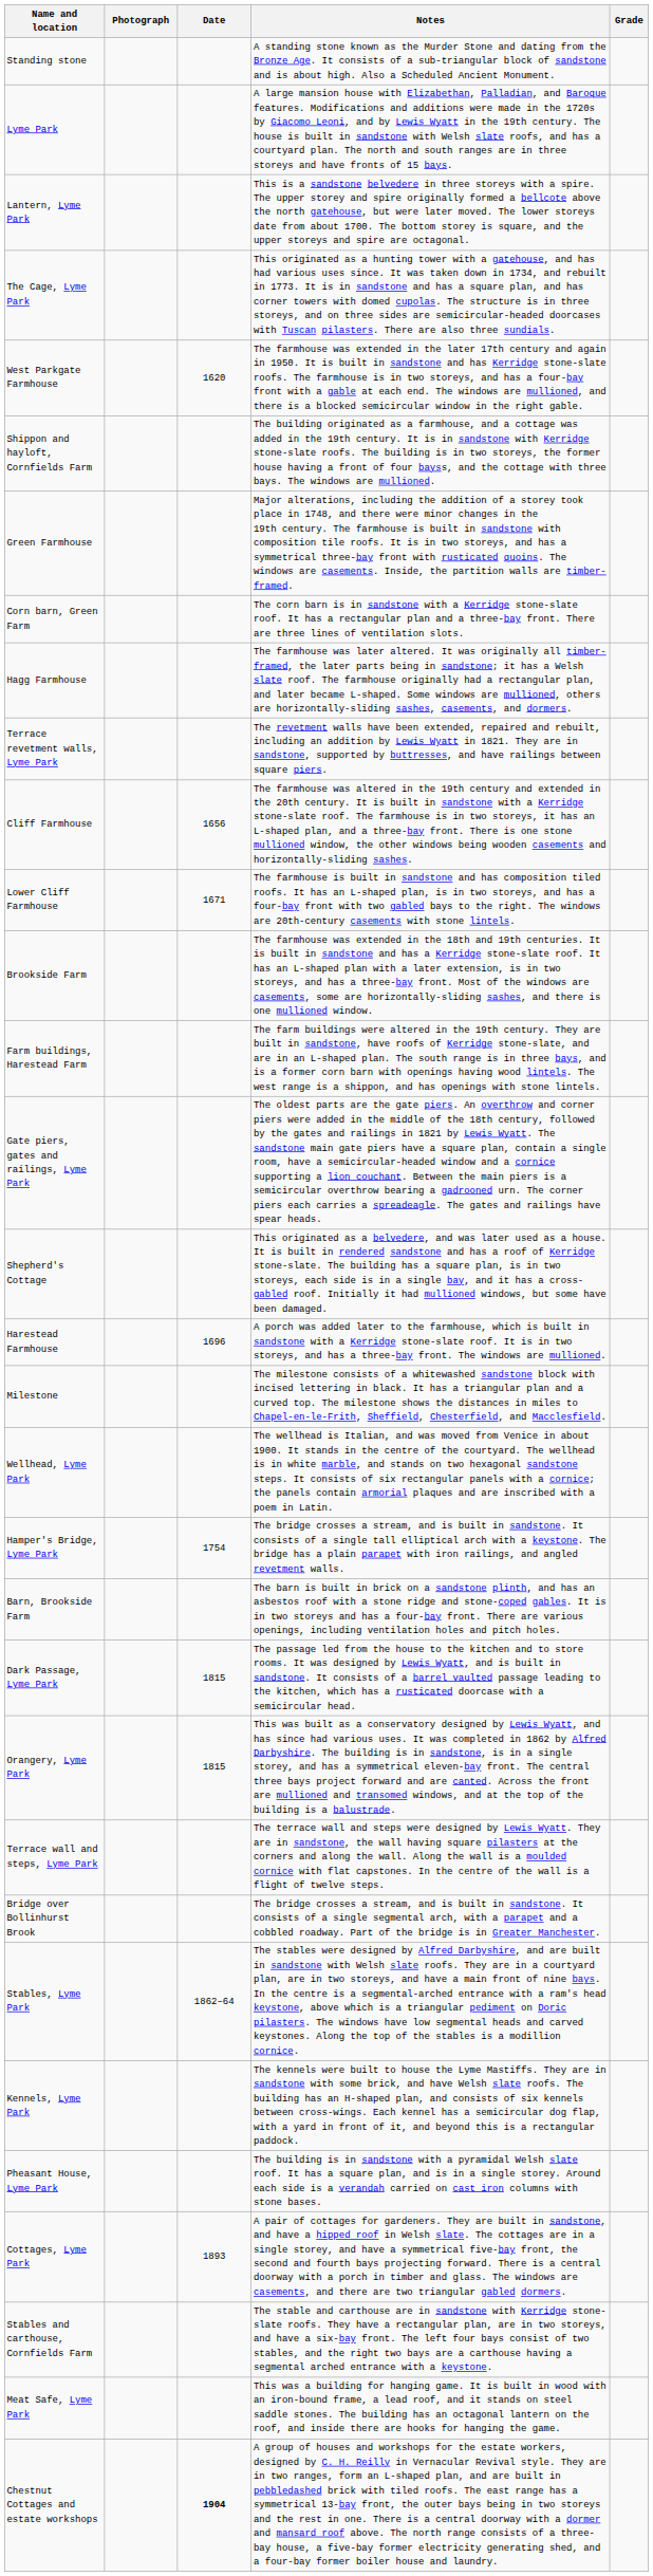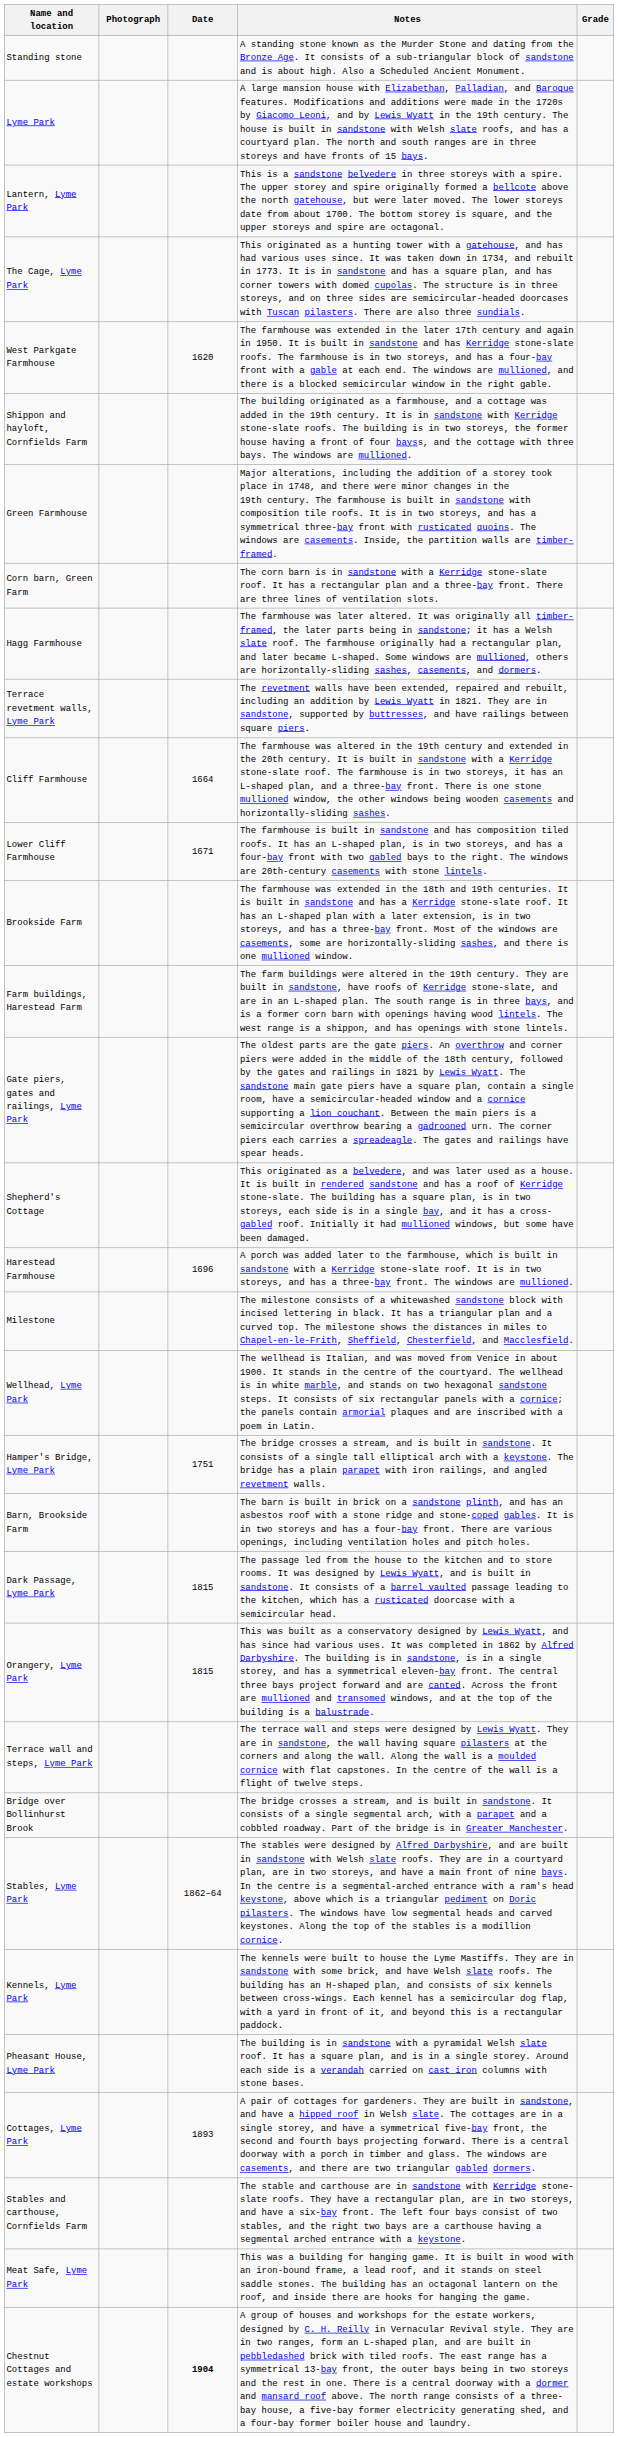 <table class="wikitable sortable plainrowheaders" style="width:100%;border:0px;text-align:left;line-height:150%;">
 <tr>
 <th scope="col" style="width:150px">Name and location</th>
 <th scope="col" style="width:100px" class="unsortable">Photograph</th>
 <th scope="col" style="width:120px">Date</th>
 <th scope="col" style="width:650px" class="unsortable">Notes</th>
 <th scope="col" style="width:50px">Grade</th>
 </tr>
 <tr>
 <td>Standing stone<br><small></small></td>
 <td></td>
 <td align="center"></td>
 <td>A standing stone known as the Murder Stone and dating from the <a href='#'>Bronze Age</a>. It consists of a sub-triangular block of <a href='#'>sandstone</a> and is about  high. Also a Scheduled Ancient Monument.</td>
 <td align="center" ></td>
 </tr>
 <tr>
 <td><a href='#'>Lyme Park</a><br><small></small></td>
 <td></td>
 <td align="center"></td>
 <td>A large mansion house with <a href='#'>Elizabethan</a>, <a href='#'>Palladian</a>, and <a href='#'>Baroque</a> features. Modifications and additions were made in the 1720s by <a href='#'>Giacomo Leoni</a>, and by <a href='#'>Lewis Wyatt</a> in the 19th century. The house is built in <a href='#'>sandstone</a> with Welsh <a href='#'>slate</a> roofs, and has a courtyard plan. The north and south ranges are in three storeys and have fronts of 15 <a href='#'>bays</a>.</td>
 <td align="center" ></td>
 </tr>
 <tr>
 <td>Lantern, <a href='#'>Lyme Park</a><br><small></small></td>
 <td></td>
 <td align="center"></td>
 <td>This is a <a href='#'>sandstone</a> <a href='#'>belvedere</a> in three storeys with a spire. The upper storey and spire originally formed a <a href='#'>bellcote</a> above the north <a href='#'>gatehouse</a>, but were later moved. The lower storeys date from about 1700. The bottom storey is square, and the upper storeys and spire are octagonal.</td>
 <td align="center" ></td>
 </tr>
 <tr>
 <td>The Cage, <a href='#'>Lyme Park</a><br><small></small></td>
 <td></td>
 <td align="center"></td>
 <td>This originated as a hunting tower with a <a href='#'>gatehouse</a>, and has had various uses since. It was taken down in 1734, and rebuilt in 1773. It is in <a href='#'>sandstone</a> and has a square plan, and has corner towers with domed <a href='#'>cupolas</a>. The structure is in three storeys, and on three sides are semicircular-headed doorcases with <a href='#'>Tuscan</a> <a href='#'>pilasters</a>. There are also three <a href='#'>sundials</a>.</td>
 <td align="center" ></td>
 </tr>
 <tr>
 <td>West Parkgate Farmhouse<br><small></small></td>
 <td></td>
 <td align="center">1620</td>
 <td>The farmhouse was extended in the later 17th century and again in 1950. It is built in <a href='#'>sandstone</a> and has <a href='#'>Kerridge</a> stone-slate roofs. The farmhouse is in two storeys, and has a four-<a href='#'>bay</a> front with a <a href='#'>gable</a> at each end. The windows are <a href='#'>mullioned</a>, and there is a blocked semicircular window in the right gable.</td>
 <td align="center" ></td>
 </tr>
 <tr>
 <td>Shippon and hayloft,<br>Cornfields Farm<br><small></small></td>
 <td></td>
 <td align="center"></td>
 <td>The building originated as a farmhouse, and a cottage was added in the 19th century. It is in <a href='#'>sandstone</a> with <a href='#'>Kerridge</a> stone-slate roofs. The building is in two storeys, the former house having a front of four <a href='#'>bays</a>s, and the cottage with three bays. The windows are <a href='#'>mullioned</a>.</td>
 <td align="center" ></td>
 </tr>
 <tr>
 <td>Green Farmhouse<br><small></small></td>
 <td></td>
 <td align="center"></td>
 <td>Major alterations, including the addition of a storey took place in 1748, and there were minor changes in the 19th century. The farmhouse is built in <a href='#'>sandstone</a> with composition tile roofs. It is in two storeys, and has a symmetrical three-<a href='#'>bay</a> front with <a href='#'>rusticated</a> <a href='#'>quoins</a>. The windows are <a href='#'>casements</a>. Inside, the partition walls are <a href='#'>timber-framed</a>.</td>
 <td align="center" ></td>
 </tr>
 <tr>
 <td>Corn barn, Green Farm<br><small></small></td>
 <td></td>
 <td align="center"></td>
 <td>The corn barn is in <a href='#'>sandstone</a> with a <a href='#'>Kerridge</a> stone-slate roof. It has a rectangular plan and a three-<a href='#'>bay</a> front. There are three lines of ventilation slots.</td>
 <td align="center" ></td>
 </tr>
 <tr>
 <td>Hagg Farmhouse<br><small></small></td>
 <td></td>
 <td align="center"></td>
 <td>The farmhouse was later altered. It was originally all <a href='#'>timber-framed</a>, the later parts being in <a href='#'>sandstone</a>; it has a Welsh <a href='#'>slate</a> roof. The farmhouse originally had a rectangular plan, and later became L-shaped. Some windows are <a href='#'>mullioned</a>, others are horizontally-sliding <a href='#'>sashes</a>, <a href='#'>casements</a>, and <a href='#'>dormers</a>.</td>
 <td align="center" ></td>
 </tr>
 <tr>
 <td>Terrace revetment walls,<br><a href='#'>Lyme Park</a><br><small></small></td>
 <td></td>
 <td align="center"></td>
 <td>The <a href='#'>revetment</a> walls have been extended, repaired and rebuilt, including an addition by <a href='#'>Lewis Wyatt</a> in 1821. They are in <a href='#'>sandstone</a>, supported by <a href='#'>buttresses</a>, and have railings between square <a href='#'>piers</a>.</td>
 <td align="center" ></td>
 </tr>
 <tr>
 <td>Cliff Farmhouse<br><small></small></td>
 <td></td>
-<td align="center">1656</td>
+<td align="center">1664</td>
 <td>The farmhouse was altered in the 19th century and extended in the 20th century. It is built in <a href='#'>sandstone</a> with a <a href='#'>Kerridge</a> stone-slate roof. The farmhouse is in two storeys, it has an L-shaped plan, and a three-<a href='#'>bay</a> front. There is one stone <a href='#'>mullioned</a> window, the other windows being wooden <a href='#'>casements</a> and horizontally-sliding <a href='#'>sashes</a>.</td>
 <td align="center" ></td>
 </tr>
 <tr>
 <td>Lower Cliff Farmhouse<br><small></small></td>
 <td></td>
 <td align="center">1671</td>
 <td>The farmhouse is built in <a href='#'>sandstone</a> and has composition tiled roofs. It has an L-shaped plan, is in two storeys, and has a four-<a href='#'>bay</a> front with two <a href='#'>gabled</a> bays to the right. The windows are 20th-century <a href='#'>casements</a> with stone <a href='#'>lintels</a>.</td>
 <td align="center" ></td>
 </tr>
 <tr>
 <td>Brookside Farm<br><small></small></td>
 <td></td>
 <td align="center"></td>
 <td>The farmhouse was extended in the 18th and 19th centuries. It is built in <a href='#'>sandstone</a> and has a <a href='#'>Kerridge</a> stone-slate roof. It has an L-shaped plan with a later extension, is in two storeys, and has a three-<a href='#'>bay</a> front. Most of the windows are <a href='#'>casements</a>, some are horizontally-sliding <a href='#'>sashes</a>, and there is one <a href='#'>mullioned</a> window.</td>
 <td align="center" ></td>
 </tr>
 <tr>
 <td>Farm buildings,<br>Harestead Farm<br><small></small></td>
 <td></td>
 <td align="center"></td>
 <td>The farm buildings were altered in the 19th century. They are built in <a href='#'>sandstone</a>, have roofs of <a href='#'>Kerridge</a> stone-slate, and are in an L-shaped plan. The south range is in three <a href='#'>bays</a>, and is a former corn barn with openings having wood <a href='#'>lintels</a>. The west range is a shippon, and has openings with stone lintels.</td>
 <td align="center" ></td>
 </tr>
 <tr>
 <td>Gate piers, gates and railings, <a href='#'>Lyme Park</a><br><small></small></td>
 <td></td>
 <td align="center"></td>
 <td>The oldest parts are the gate <a href='#'>piers</a>. An <a href='#'>overthrow</a> and corner piers were added in the middle of the 18th century, followed by the gates and railings in 1821 by <a href='#'>Lewis Wyatt</a>. The <a href='#'>sandstone</a> main gate piers have a square plan, contain a single room, have a semicircular-headed window and a <a href='#'>cornice</a> supporting a <a href='#'>lion couchant</a>. Between the main piers is a semicircular overthrow bearing a <a href='#'>gadrooned</a> urn. The corner piers each carries a <a href='#'>spreadeagle</a>. The gates and railings have spear heads.</td>
 <td align="center" ></td>
 </tr>
 <tr>
 <td>Shepherd's Cottage<br><small></small></td>
 <td></td>
 <td align="center"></td>
 <td>This originated as a <a href='#'>belvedere</a>, and was later used as a house. It is built in <a href='#'>rendered</a> <a href='#'>sandstone</a> and has a roof of <a href='#'>Kerridge</a> stone-slate. The building has a square plan, is in two storeys, each side is in a single <a href='#'>bay</a>, and it has a cross-<a href='#'>gabled</a> roof. Initially it had <a href='#'>mullioned</a> windows, but some have been damaged.</td>
 <td align="center" ></td>
 </tr>
 <tr>
 <td>Harestead Farmhouse<br><small></small></td>
 <td></td>
 <td align="center">1696</td>
 <td>A porch was added later to the farmhouse, which is built in <a href='#'>sandstone</a> with a <a href='#'>Kerridge</a> stone-slate roof. It is in two storeys, and has a three-<a href='#'>bay</a> front. The windows are <a href='#'>mullioned</a>.</td>
 <td align="center" ></td>
 </tr>
 <tr>
 <td>Milestone<br><small></small></td>
 <td></td>
 <td align="center"></td>
 <td>The milestone consists of a whitewashed <a href='#'>sandstone</a> block with incised lettering in black. It has a triangular plan and a curved top. The milestone shows the distances in miles to <a href='#'>Chapel-en-le-Frith</a>, <a href='#'>Sheffield</a>, <a href='#'>Chesterfield</a>, and <a href='#'>Macclesfield</a>.</td>
 <td align="center" ></td>
 </tr>
 <tr>
 <td>Wellhead, <a href='#'>Lyme Park</a><br><small></small></td>
 <td></td>
 <td align="center"></td>
 <td>The wellhead is Italian, and was moved from Venice in about 1900. It stands in the centre of the courtyard. The wellhead is in white <a href='#'>marble</a>, and stands on two hexagonal <a href='#'>sandstone</a> steps. It consists of six rectangular panels with a <a href='#'>cornice</a>; the panels contain <a href='#'>armorial</a> plaques and are inscribed with a poem in Latin.</td>
 <td align="center" ></td>
 </tr>
 <tr>
 <td>Hamper's Bridge,<br><a href='#'>Lyme Park</a><br><small></small></td>
 <td></td>
-<td align="center">1754</td>
+<td align="center">1751</td>
 <td>The bridge crosses a stream, and is built in <a href='#'>sandstone</a>. It consists of a single tall elliptical arch with a <a href='#'>keystone</a>. The bridge has a plain <a href='#'>parapet</a> with iron railings, and angled <a href='#'>revetment</a> walls.</td>
 <td align="center" ></td>
 </tr>
 <tr>
 <td>Barn, Brookside Farm<br><small></small></td>
 <td></td>
 <td align="center"></td>
 <td>The barn is built in brick on a <a href='#'>sandstone</a> <a href='#'>plinth</a>, and has an asbestos roof with a stone ridge and stone-<a href='#'>coped</a> <a href='#'>gables</a>. It is in two storeys and has a four-<a href='#'>bay</a> front. There are various openings, including ventilation holes and pitch holes.</td>
 <td align="center" ></td>
 </tr>
 <tr>
 <td>Dark Passage, <a href='#'>Lyme Park</a><br><small></small></td>
 <td></td>
 <td align="center">1815</td>
 <td>The passage led from the house to the kitchen and to store rooms. It was designed by <a href='#'>Lewis Wyatt</a>, and is built in <a href='#'>sandstone</a>. It consists of a <a href='#'>barrel vaulted</a> passage leading to the kitchen, which has a <a href='#'>rusticated</a> doorcase with a semicircular head.</td>
 <td align="center" ></td>
 </tr>
 <tr>
 <td>Orangery, <a href='#'>Lyme Park</a><br><small></small></td>
 <td></td>
 <td align="center">1815</td>
 <td>This was built as a conservatory designed by <a href='#'>Lewis Wyatt</a>, and has since had various uses. It was completed in 1862 by <a href='#'>Alfred Darbyshire</a>. The building is in <a href='#'>sandstone</a>, is in a single storey, and has a symmetrical eleven-<a href='#'>bay</a> front. The central three bays project forward and are <a href='#'>canted</a>. Across the front are <a href='#'>mullioned</a> and <a href='#'>transomed</a> windows, and at the top of the building is a <a href='#'>balustrade</a>.</td>
 <td align="center" ></td>
 </tr>
 <tr>
 <td>Terrace wall and steps, <a href='#'>Lyme Park</a><br><small></small></td>
 <td></td>
 <td align="center"></td>
 <td>The terrace wall and steps were designed by <a href='#'>Lewis Wyatt</a>. They are in <a href='#'>sandstone</a>, the wall having square <a href='#'>pilasters</a> at the corners and along the wall. Along the wall is a <a href='#'>moulded</a> <a href='#'>cornice</a> with flat capstones. In the centre of the wall is a flight of twelve steps.</td>
 <td align="center" ></td>
 </tr>
 <tr>
 <td>Bridge over Bollinhurst Brook<br><small></small></td>
 <td></td>
 <td align="center"></td>
 <td>The bridge crosses a stream, and is built in <a href='#'>sandstone</a>. It consists of a single segmental arch, with a <a href='#'>parapet</a> and a cobbled roadway. Part of the bridge is in <a href='#'>Greater Manchester</a>.</td>
 <td align="center" ></td>
 </tr>
 <tr>
 <td>Stables, <a href='#'>Lyme Park</a><br><small></small></td>
 <td></td>
 <td align="center">1862–64</td>
 <td>The stables were designed by <a href='#'>Alfred Darbyshire</a>, and are built in <a href='#'>sandstone</a> with Welsh <a href='#'>slate</a> roofs. They are in a courtyard plan, are in two storeys, and have a main front of nine <a href='#'>bays</a>. In the centre is a segmental-arched entrance with a ram's head <a href='#'>keystone</a>, above which is a triangular <a href='#'>pediment</a> on <a href='#'>Doric</a> <a href='#'>pilasters</a>. The windows have low segmental heads and carved keystones. Along the top of the stables is a modillion <a href='#'>cornice</a>.</td>
 <td align="center" ></td>
 </tr>
 <tr>
 <td>Kennels, <a href='#'>Lyme Park</a><br><small></small></td>
 <td></td>
 <td align="center"></td>
 <td>The kennels were built to house the Lyme Mastiffs. They are in <a href='#'>sandstone</a> with some brick, and have Welsh <a href='#'>slate</a> roofs. The building has an H-shaped plan, and consists of six kennels between cross-wings. Each kennel has a semicircular dog flap, with a yard in front of it, and beyond this is a rectangular paddock.</td>
 <td align="center" ></td>
 </tr>
 <tr>
 <td>Pheasant House,<br><a href='#'>Lyme Park</a><br><small></small></td>
 <td></td>
 <td align="center"></td>
 <td>The building is in <a href='#'>sandstone</a> with a pyramidal Welsh <a href='#'>slate</a> roof. It has a square plan, and is in a single storey. Around each side is a <a href='#'>verandah</a> carried on <a href='#'>cast iron</a> columns with stone bases.</td>
 <td align="center" ></td>
 </tr>
 <tr>
 <td>Cottages, <a href='#'>Lyme Park</a><br><small></small></td>
 <td></td>
 <td align="center">1893</td>
 <td>A pair of cottages for gardeners. They are built in <a href='#'>sandstone</a>, and have a <a href='#'>hipped roof</a> in Welsh <a href='#'>slate</a>. The cottages are in a single storey, and have a symmetrical five-<a href='#'>bay</a> front, the second and fourth bays projecting forward. There is a central doorway with a porch in timber and glass. The windows are <a href='#'>casements</a>, and there are two triangular <a href='#'>gabled</a> <a href='#'>dormers</a>.</td>
 <td align="center" ></td>
 </tr>
 <tr>
 <td>Stables and carthouse,<br>Cornfields Farm<br><small></small></td>
 <td></td>
 <td align="center"></td>
 <td>The stable and carthouse are in <a href='#'>sandstone</a> with <a href='#'>Kerridge</a> stone-slate roofs. They have a rectangular plan, are in two storeys, and have a six-<a href='#'>bay</a> front. The left four bays consist of two stables, and the right two bays are a carthouse having a segmental arched entrance with a <a href='#'>keystone</a>.</td>
 <td align="center" ></td>
 </tr>
 <tr>
 <td>Meat Safe, <a href='#'>Lyme Park</a><br><small></small></td>
 <td></td>
 <td align="center"></td>
 <td>This was a building for hanging game. It is built in wood with an iron-bound frame, a lead roof, and it stands on steel saddle stones. The building has an octagonal lantern on the roof, and inside there are hooks for hanging the game.</td>
 <td align="center" ></td>
 </tr>
 <tr>
 <td>Chestnut Cottages and estate workshops<br><small></small></td>
 <td></td>
 <td align="center"><strong>1904</strong></td>
 <td>A group of houses and workshops for the estate workers, designed by <a href='#'>C. H. Reilly</a> in Vernacular Revival style. They are in two ranges, form an L-shaped plan, and are built in <a href='#'>pebbledashed</a> brick with tiled roofs. The east range has a symmetrical 13-<a href='#'>bay</a> front, the outer bays being in two storeys and the rest in one. There is a central doorway with a <a href='#'>dormer</a> and <a href='#'>mansard roof</a> above. The north range consists of a three-bay house, a five-bay former electricity generating shed, and a four-bay former boiler house and laundry.</td>
 <td align="center" ></td>
 </tr>
 <tr>
 </tr>
 </table>
